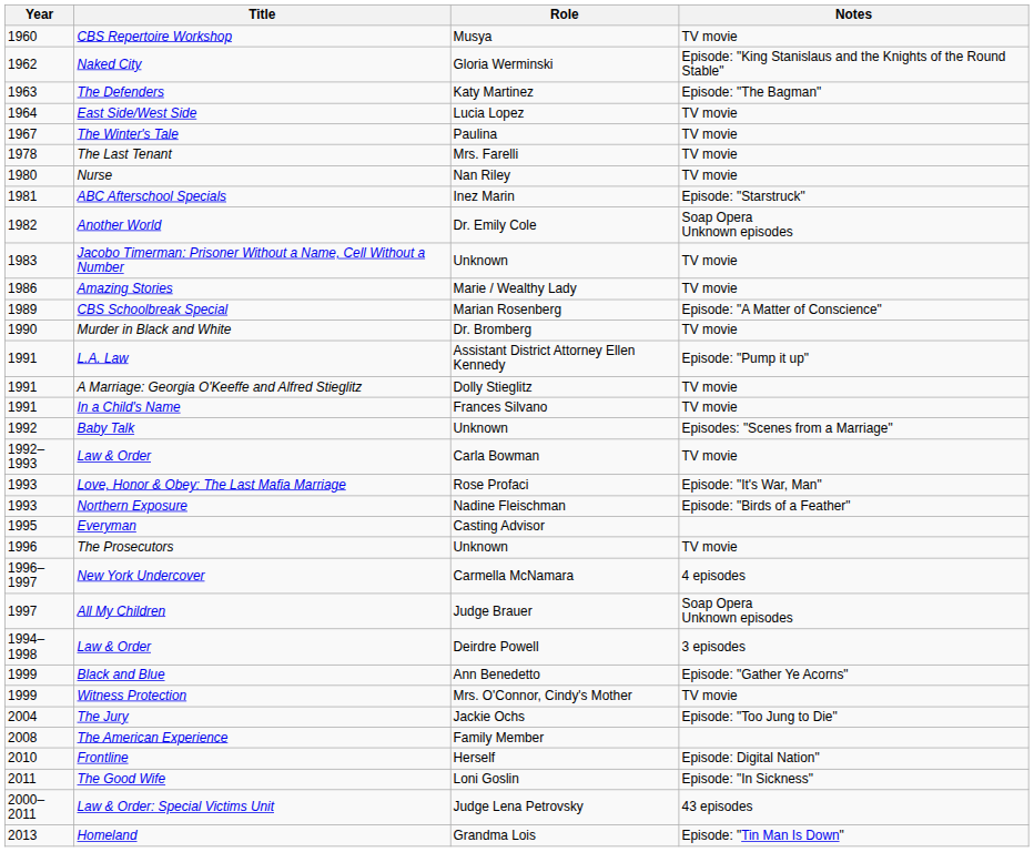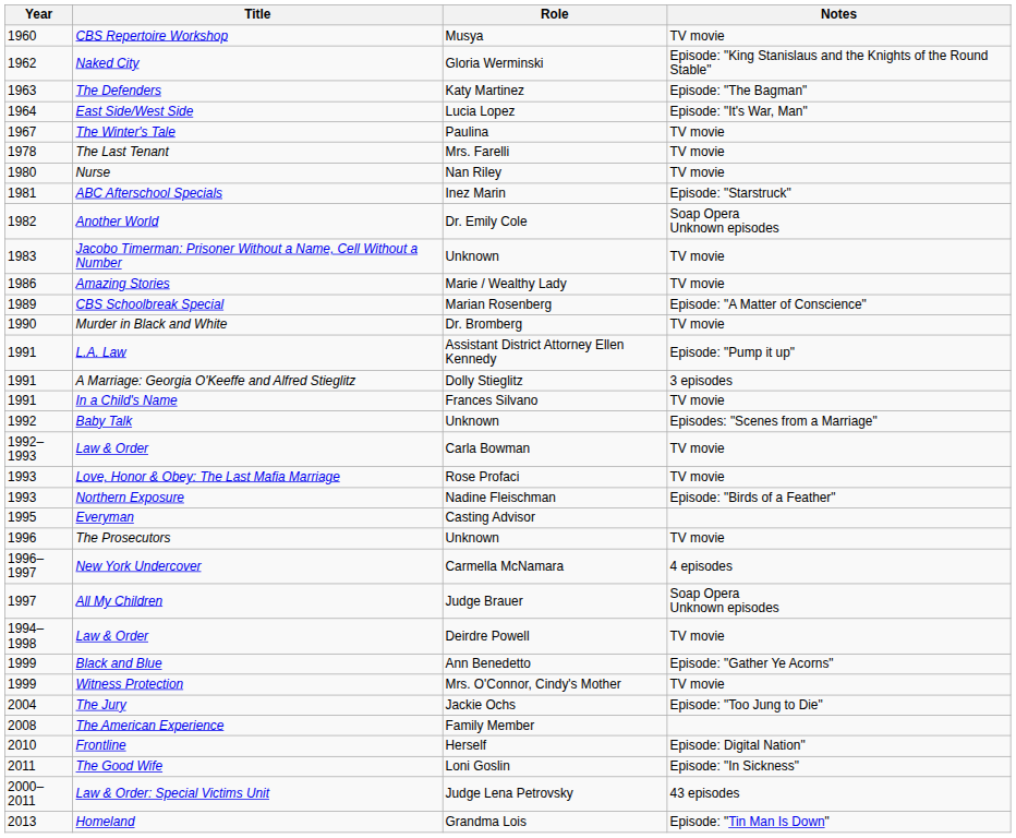 <table class="wikitable sortable">
 <tr>
 <th>Year</th>
 <th>Title</th>
 <th>Role</th>
 <th class="unsortable">Notes</th>
 </tr>
 <tr>
 <td>1960</td>
 <td><em><a href='#'>CBS Repertoire Workshop</a></em></td>
 <td>Musya</td>
 <td>TV movie</td>
 </tr>
 <tr>
 <td>1962</td>
 <td><em><a href='#'>Naked City</a></em></td>
 <td>Gloria Werminski</td>
 <td>Episode: "King Stanislaus and the Knights of the Round Stable"</td>
 </tr>
 <tr>
 <td>1963</td>
 <td><em><a href='#'>The Defenders</a></em></td>
 <td>Katy Martinez</td>
 <td>Episode: "The Bagman"</td>
 </tr>
 <tr>
 <td>1964</td>
 <td><em><a href='#'>East Side/West Side</a></em></td>
 <td>Lucia Lopez</td>
-<td>TV movie</td>
+<td>Episode: "It's War, Man"</td>
 </tr>
 <tr>
 <td>1967</td>
 <td><em><a href='#'>The Winter's Tale</a></em></td>
 <td>Paulina</td>
 <td>TV movie</td>
 </tr>
 <tr>
 <td>1978</td>
 <td><em>The Last Tenant</em></td>
 <td>Mrs. Farelli</td>
 <td>TV movie</td>
 </tr>
 <tr>
 <td>1980</td>
 <td><em>Nurse</em></td>
 <td>Nan Riley</td>
 <td>TV movie</td>
 </tr>
 <tr>
 <td>1981</td>
 <td><em><a href='#'>ABC Afterschool Specials</a></em></td>
 <td>Inez Marin</td>
 <td>Episode: "Starstruck"</td>
 </tr>
 <tr>
 <td>1982</td>
 <td><em><a href='#'>Another World</a></em></td>
 <td>Dr. Emily Cole</td>
 <td>Soap Opera<br>Unknown episodes</td>
 </tr>
 <tr>
 <td>1983</td>
 <td><em><a href='#'>Jacobo Timerman: Prisoner Without a Name, Cell Without a Number</a></em></td>
 <td>Unknown</td>
 <td>TV movie</td>
 </tr>
 <tr>
 <td>1986</td>
 <td><em><a href='#'>Amazing Stories</a></em></td>
 <td>Marie / Wealthy Lady</td>
 <td>TV movie</td>
 </tr>
 <tr>
 <td>1989</td>
 <td><em><a href='#'>CBS Schoolbreak Special</a></em></td>
 <td>Marian Rosenberg</td>
 <td>Episode: "A Matter of Conscience"</td>
 </tr>
 <tr>
 <td>1990</td>
 <td><em>Murder in Black and White</em></td>
 <td>Dr. Bromberg</td>
 <td>TV movie</td>
 </tr>
 <tr>
 <td>1991</td>
 <td><em><a href='#'>L.A. Law</a></em></td>
 <td>Assistant District Attorney Ellen Kennedy</td>
 <td>Episode: "Pump it up"</td>
 </tr>
 <tr>
 <td>1991</td>
 <td><em>A Marriage: Georgia O'Keeffe and Alfred Stieglitz</em></td>
 <td>Dolly Stieglitz</td>
-<td>TV movie</td>
+<td>3 episodes</td>
 </tr>
 <tr>
 <td>1991</td>
 <td><em><a href='#'>In a Child's Name</a></em></td>
 <td>Frances Silvano</td>
 <td>TV movie</td>
 </tr>
 <tr>
 <td>1992</td>
 <td><em><a href='#'>Baby Talk</a></em></td>
 <td>Unknown</td>
 <td>Episodes: "Scenes from a Marriage"</td>
 </tr>
 <tr>
 <td>1992–1993</td>
 <td><em><a href='#'>Law & Order</a></em></td>
 <td>Carla Bowman</td>
 <td>TV movie</td>
 </tr>
 <tr>
 <td>1993</td>
 <td><em><a href='#'>Love, Honor & Obey: The Last Mafia Marriage</a></em></td>
 <td>Rose Profaci</td>
-<td>Episode: "It's War, Man"</td>
+<td>TV movie</td>
 </tr>
 <tr>
 <td>1993</td>
 <td><em><a href='#'>Northern Exposure</a></em></td>
 <td>Nadine Fleischman</td>
 <td>Episode: "Birds of a Feather"</td>
 </tr>
 <tr>
 <td>1995</td>
 <td><em><a href='#'>Everyman</a></em></td>
 <td>Casting Advisor</td>
 <td></td>
 </tr>
 <tr>
 <td>1996</td>
 <td><em>The Prosecutors</em></td>
 <td>Unknown</td>
 <td>TV movie</td>
 </tr>
 <tr>
 <td>1996–1997</td>
 <td><em><a href='#'>New York Undercover</a></em></td>
 <td>Carmella McNamara</td>
 <td>4 episodes</td>
 </tr>
 <tr>
 <td>1997</td>
 <td><em><a href='#'>All My Children</a></em></td>
 <td>Judge Brauer</td>
 <td>Soap Opera<br>Unknown episodes</td>
 </tr>
 <tr>
 <td>1994–1998</td>
 <td><em><a href='#'>Law & Order</a></em></td>
 <td>Deirdre Powell</td>
-<td>3 episodes</td>
+<td>TV movie</td>
 </tr>
 <tr>
 <td>1999</td>
 <td><em><a href='#'>Black and Blue</a></em></td>
 <td>Ann Benedetto</td>
 <td>Episode: "Gather Ye Acorns"</td>
 </tr>
 <tr>
 <td>1999</td>
 <td><em><a href='#'>Witness Protection</a></em></td>
 <td>Mrs. O'Connor, Cindy's Mother</td>
 <td>TV movie</td>
 </tr>
 <tr>
 <td>2004</td>
 <td><em><a href='#'>The Jury</a></em></td>
 <td>Jackie Ochs</td>
 <td>Episode: "Too Jung to Die"</td>
 </tr>
 <tr>
 <td>2008</td>
 <td><em><a href='#'>The American Experience</a></em></td>
 <td>Family Member</td>
 <td></td>
 </tr>
 <tr>
 <td>2010</td>
 <td><em><a href='#'>Frontline</a></em></td>
 <td>Herself</td>
 <td>Episode: Digital Nation"</td>
 </tr>
 <tr>
 <td>2011</td>
 <td><em><a href='#'>The Good Wife</a></em></td>
 <td>Loni Goslin</td>
 <td>Episode: "In Sickness"</td>
 </tr>
 <tr>
 <td>2000–2011</td>
 <td><em><a href='#'>Law & Order: Special Victims Unit</a></em></td>
 <td>Judge Lena Petrovsky</td>
 <td>43 episodes</td>
 </tr>
 <tr>
 <td>2013</td>
 <td><em><a href='#'>Homeland</a></em></td>
 <td>Grandma Lois</td>
 <td>Episode: "<a href='#'>Tin Man Is Down</a>"</td>
 </tr>
 </table>
